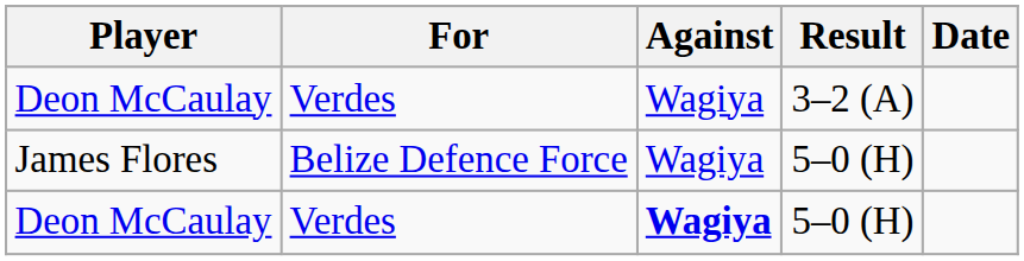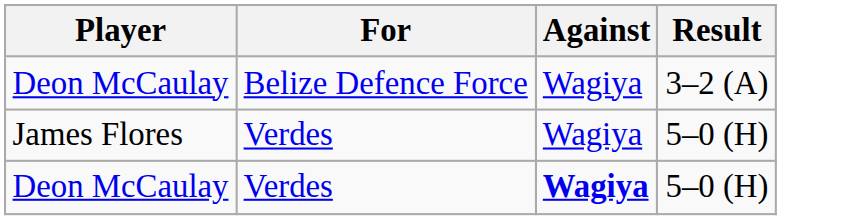 <table class="wikitable">
 <tr>
 <th>Player</th>
 <th>For</th>
 <th>Against</th>
 <th align=center>Result</th>
-<th>Date</th>
 </tr>
 <tr>
 <td> <a href='#'>Deon McCaulay</a></td>
-<td><a href='#'>Verdes</a></td>
+<td><a href='#'>Belize Defence Force</a></td>
 <td><a href='#'>Wagiya</a></td>
 <td align="center">3–2 (A)</td>
-<td></td>
 </tr>
 <tr>
 <td> James Flores</td>
-<td><a href='#'>Belize Defence Force</a></td>
+<td><a href='#'>Verdes</a></td>
 <td><a href='#'>Wagiya</a></td>
 <td align="center">5–0 (H)</td>
-<td></td>
 </tr>
 <tr>
 <td> <a href='#'>Deon McCaulay</a></td>
 <td><a href='#'>Verdes</a></td>
 <td><strong><a href='#'>Wagiya</a></strong></td>
 <td align="center">5–0 (H)</td>
-<td></td>
 </tr>
 </table>
